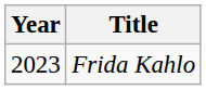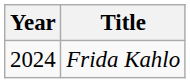 <table class=wikitable>
 <tr>
 <th scope="col" style="max-width:4em;">Year</th>
 <th scope="col" style="max-width:4em;">Title</th>
 </tr>
 <tr>
-<td>2023</td>
+<td>2024</td>
 <td><em>Frida Kahlo</em></td>
 </tr>
 </table>
